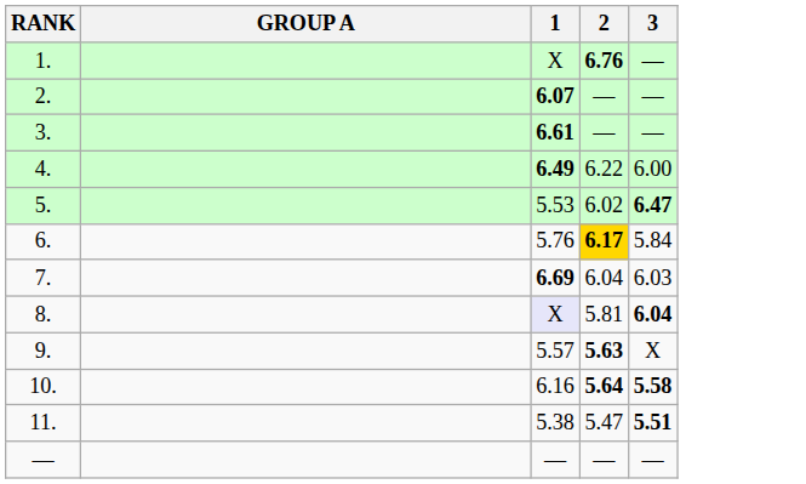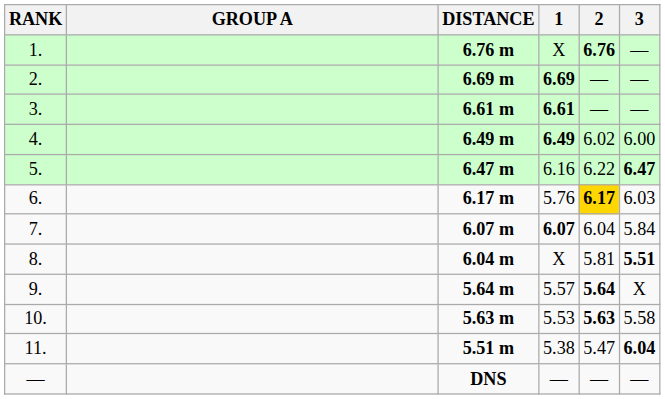 <table class="wikitable" style="border-collapse: collapse; font-size: 90%;">
 <tr>
 <th>RANK</th>
 <th style="width: 20em">GROUP A</th>
+<th style="width: 5em">DISTANCE</th>
 <th>1</th>
 <th>2</th>
 <th>3</th>
 </tr>
 <tr style="background:#ccffcc;">
 <td align="center">1.</td>
 <td></td>
+<td align="center"><strong>6.76 m</strong></td>
 <td align="center">X</td>
 <td><strong>6.76</strong></td>
 <td align="center">—</td>
 </tr>
 <tr style="background:#ccffcc;">
 <td align="center">2.</td>
 <td></td>
-<td><strong>6.07</strong></td>
+<td align="center"><strong>6.69 m</strong></td>
+<td><strong>6.69</strong></td>
 <td align="center">—</td>
 <td align="center">—</td>
 </tr>
 <tr style="background:#ccffcc;">
 <td align="center">3.</td>
 <td></td>
+<td align="center"><strong>6.61 m</strong></td>
 <td><strong>6.61</strong></td>
 <td align="center">—</td>
 <td align="center">—</td>
 </tr>
 <tr style="background:#ccffcc;">
 <td align="center">4.</td>
 <td></td>
+<td align="center"><strong>6.49 m</strong></td>
 <td><strong>6.49</strong></td>
-<td>6.22</td>
+<td>6.02</td>
 <td>6.00</td>
 </tr>
 <tr style="background:#ccffcc;">
 <td align="center">5.</td>
 <td></td>
-<td>5.53</td>
-<td>6.02</td>
+<td align="center"><strong>6.47 m</strong></td>
+<td>6.16</td>
+<td>6.22</td>
 <td><strong>6.47</strong></td>
 </tr>
 <tr>
 <td align="center">6.</td>
 <td></td>
+<td align="center"><strong>6.17 m</strong></td>
 <td>5.76</td>
 <td style="background: gold;"><strong>6.17</strong></td>
-<td>5.84</td>
+<td>6.03</td>
 </tr>
 <tr>
 <td align="center">7.</td>
 <td></td>
-<td><strong>6.69</strong></td>
+<td align="center"><strong>6.07 m</strong></td>
+<td><strong>6.07</strong></td>
 <td>6.04</td>
-<td>6.03</td>
+<td>5.84</td>
 </tr>
 <tr>
 <td align="center">8.</td>
 <td></td>
-<td align="center" style="background: lavender;">X</td>
+<td align="center"><strong>6.04 m</strong></td>
+<td align="center">X</td>
 <td>5.81</td>
-<td><strong>6.04</strong></td>
+<td><strong>5.51</strong></td>
 </tr>
 <tr>
 <td align="center">9.</td>
 <td></td>
+<td align="center"><strong>5.64 m</strong></td>
 <td>5.57</td>
-<td><strong>5.63</strong></td>
+<td><strong>5.64</strong></td>
 <td align="center">X</td>
 </tr>
 <tr>
 <td align="center">10.</td>
 <td></td>
-<td>6.16</td>
-<td><strong>5.64</strong></td>
-<td><strong>5.58</strong></td>
+<td align="center"><strong>5.63 m</strong></td>
+<td>5.53</td>
+<td><strong>5.63</strong></td>
+<td>5.58</td>
 </tr>
 <tr>
 <td align="center">11.</td>
 <td></td>
+<td align="center"><strong>5.51 m</strong></td>
 <td>5.38</td>
 <td>5.47</td>
-<td><strong>5.51</strong></td>
+<td><strong>6.04</strong></td>
 </tr>
 <tr>
 <td align="center">—</td>
 <td></td>
+<td align="center"><strong>DNS</strong></td>
 <td align="center">—</td>
 <td align="center">—</td>
 <td align="center">—</td>
 </tr>
 </table>
